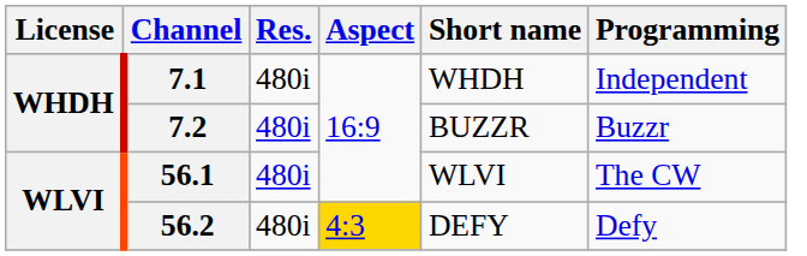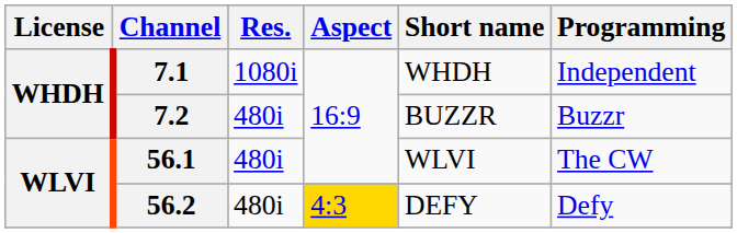 <table class="wikitable">
 <tr>
 <th scope = "col">License</th>
 <th scope = "col"><a href='#'>Channel</a></th>
 <th scope = "col"><a href='#'>Res.</a></th>
 <th scope = "col"><a href='#'>Aspect</a></th>
 <th scope = "col">Short name</th>
 <th scope = "col">Programming</th>
 </tr>
 <tr>
 <th rowspan = "2" scope = "row" style="border-right: 4px solid #cd0600;">WHDH</th>
 <th scope = "row">7.1</th>
-<td>480i</td>
+<td><a href='#'>1080i</a></td>
 <td rowspan="3"><a href='#'>16:9</a></td>
 <td>WHDH</td>
 <td><a href='#'>Independent</a></td>
 </tr>
 <tr>
 <th scope = "row">7.2</th>
 <td><a href='#'>480i</a></td>
 <td>BUZZR</td>
 <td><a href='#'>Buzzr</a></td>
 </tr>
 <tr>
 <th rowspan = "2" scope = "row" style="border-right: 4px solid #ff4500;">WLVI</th>
 <th scope = "row">56.1</th>
 <td><a href='#'>480i</a></td>
 <td>WLVI</td>
 <td><a href='#'>The CW</a></td>
 </tr>
 <tr>
 <th scope = "row">56.2</th>
 <td>480i</td>
 <td style="background: gold;"><a href='#'>4:3</a></td>
 <td>DEFY</td>
 <td><a href='#'>Defy</a></td>
 </tr>
 </table>
